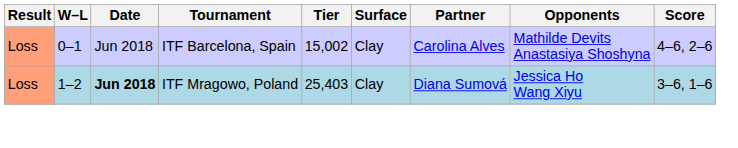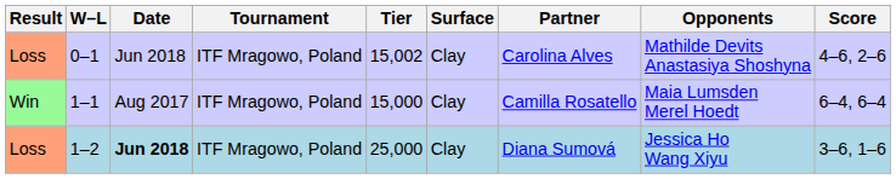 <table class="sortable wikitable">
 <tr>
 <th>Result</th>
 <th class="unsortable">W–L</th>
 <th>Date</th>
 <th>Tournament</th>
 <th>Tier</th>
 <th>Surface</th>
 <th>Partner</th>
 <th>Opponents</th>
 <th class="unsortable">Score</th>
 </tr>
 <tr style="background:#ccccff;">
 <td style="background:#ffa07a;">Loss</td>
 <td>0–1</td>
 <td>Jun 2018</td>
-<td>ITF Barcelona, Spain</td>
+<td>ITF Mragowo, Poland</td>
 <td>15,002</td>
 <td>Clay</td>
 <td> <a href='#'>Carolina Alves</a></td>
 <td> <a href='#'>Mathilde Devits</a> <br>  <a href='#'>Anastasiya Shoshyna</a></td>
 <td>4–6, 2–6</td>
 </tr>
+<tr style="background:#ccccff;">
+<td bgcolor="98FB98">Win</td>
+<td>1–1</td>
+<td>Aug 2017</td>
+<td>ITF Mragowo, Poland</td>
+<td>15,000</td>
+<td>Clay</td>
+<td> <a href='#'>Camilla Rosatello</a></td>
+<td> <a href='#'>Maia Lumsden</a> <br>  <a href='#'>Merel Hoedt</a></td>
+<td>6–4, 6–4</td>
+</tr>
 <tr style="background:lightblue;">
 <td style="background:#ffa07a;">Loss</td>
 <td>1–2</td>
 <td><strong>Jun 2018</strong></td>
 <td>ITF Mragowo, Poland</td>
-<td>25,403</td>
+<td>25,000</td>
 <td>Clay</td>
 <td> <a href='#'>Diana Sumová</a></td>
 <td> <a href='#'>Jessica Ho</a> <br>  <a href='#'>Wang Xiyu</a></td>
 <td>3–6, 1–6</td>
 </tr>
 </table>
